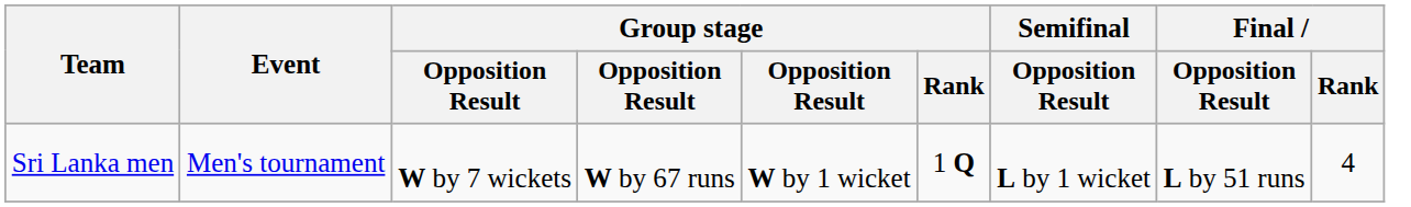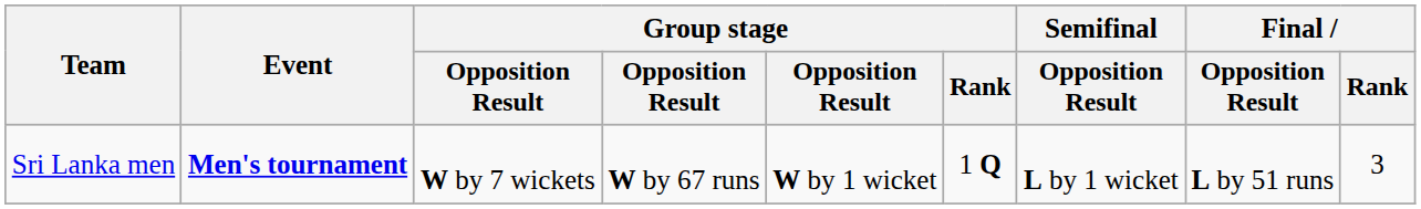 <table class=wikitable style=font-size:90%>
 <tr>
 <th rowspan=2>Team</th>
 <th rowspan=2>Event</th>
 <th colspan=4>Group stage</th>
 <th>Semifinal</th>
 <th colspan=2>Final / </th>
 </tr>
 <tr style=font-size:95%>
 <th>Opposition<br>Result</th>
 <th>Opposition<br>Result</th>
 <th>Opposition<br>Result</th>
 <th>Rank</th>
 <th>Opposition<br>Result</th>
 <th>Opposition<br>Result</th>
 <th>Rank</th>
 </tr>
 <tr align=center>
 <td align=left><a href='#'>Sri Lanka men</a></td>
-<td align=left><a href='#'>Men's tournament</a></td>
+<td align=left><strong><a href='#'>Men's tournament</a></strong></td>
 <td><br> <strong>W</strong> by 7 wickets</td>
 <td><br> <strong>W</strong> by 67 runs</td>
 <td><br> <strong>W</strong> by 1 wicket</td>
 <td>1 <strong>Q</strong></td>
 <td><br> <strong>L</strong> by 1 wicket</td>
 <td><br> <strong>L</strong> by 51 runs</td>
-<td>4</td>
+<td>3</td>
 </tr>
 </table>
